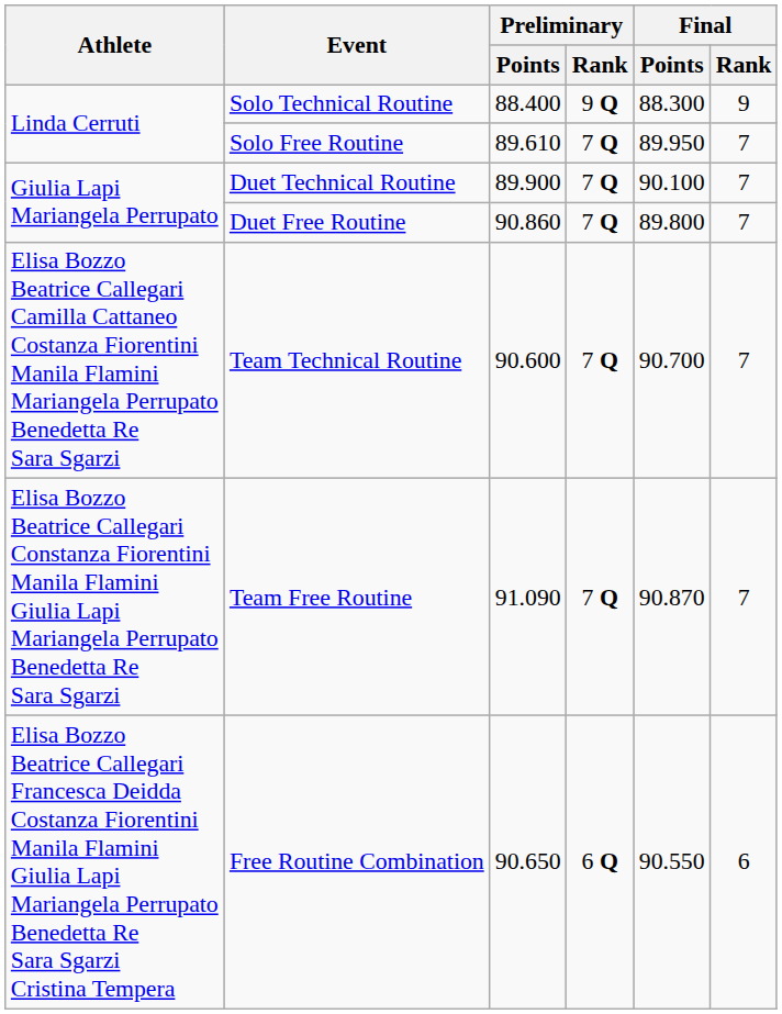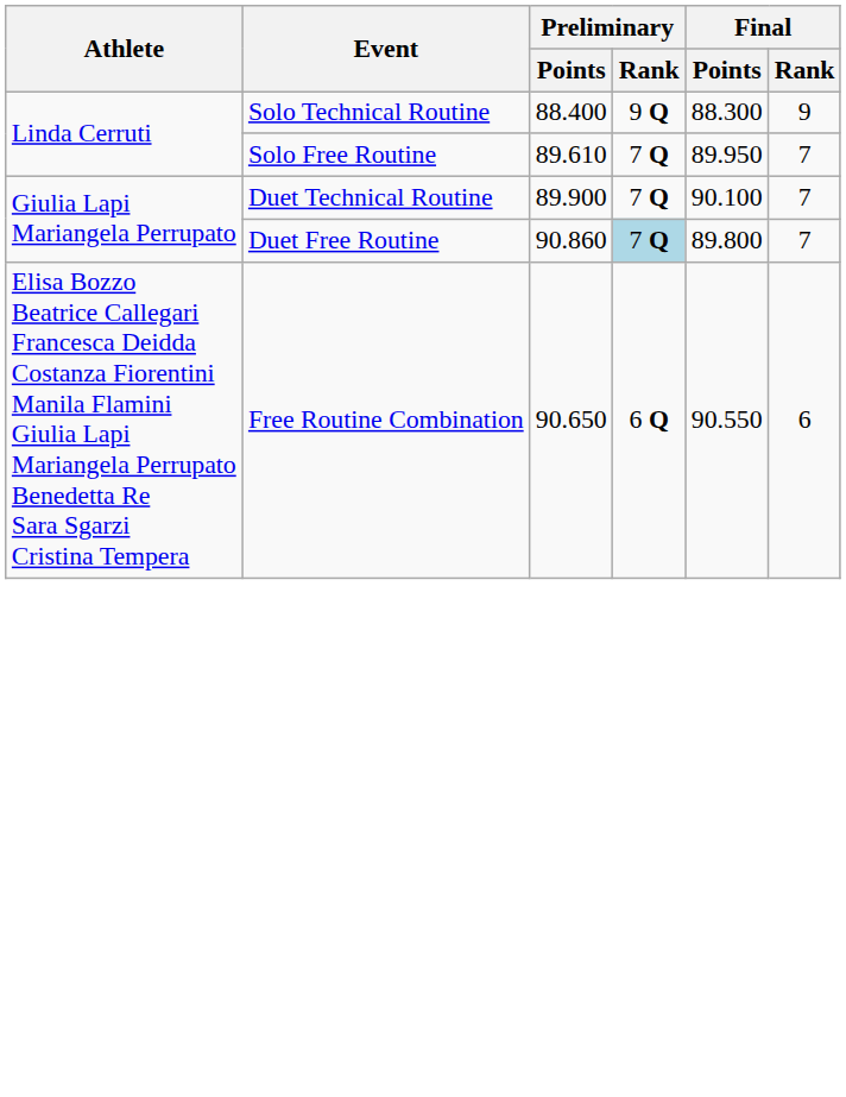 <table class=wikitable style="font-size:90%">
 <tr>
 <th rowspan="2">Athlete</th>
 <th rowspan="2">Event</th>
 <th colspan="2">Preliminary</th>
 <th colspan="2">Final</th>
 </tr>
 <tr>
 <th>Points</th>
 <th>Rank</th>
 <th>Points</th>
 <th>Rank</th>
 </tr>
 <tr>
 <td rowspan="2"><a href='#'>Linda Cerruti</a></td>
 <td><a href='#'>Solo Technical Routine</a></td>
 <td align=center>88.400</td>
 <td align=center>9 <strong>Q</strong></td>
 <td align=center>88.300</td>
 <td align=center>9</td>
 </tr>
 <tr>
 <td><a href='#'>Solo Free Routine</a></td>
 <td align=center>89.610</td>
 <td align=center>7 <strong>Q</strong></td>
 <td align=center>89.950</td>
 <td align=center>7</td>
 </tr>
 <tr>
 <td rowspan="2"><a href='#'>Giulia Lapi</a><br><a href='#'>Mariangela Perrupato</a></td>
 <td><a href='#'>Duet Technical Routine</a></td>
 <td align=center>89.900</td>
 <td align=center>7 <strong>Q</strong></td>
 <td align=center>90.100</td>
 <td align=center>7</td>
 </tr>
 <tr>
 <td><a href='#'>Duet Free Routine</a></td>
 <td align=center>90.860</td>
-<td align=center>7 <strong>Q</strong></td>
+<td align=center style="background: lightblue;">7 <strong>Q</strong></td>
 <td align=center>89.800</td>
-<td align=center>7</td>
-</tr>
-<tr>
-<td rowspan="1"><a href='#'>Elisa Bozzo</a><br><a href='#'>Beatrice Callegari</a><br><a href='#'>Camilla Cattaneo</a><br><a href='#'>Costanza Fiorentini</a><br><a href='#'>Manila Flamini</a><br><a href='#'>Mariangela Perrupato</a><br><a href='#'>Benedetta Re</a><br><a href='#'>Sara Sgarzi</a></td>
-<td><a href='#'>Team Technical Routine</a></td>
-<td align=center>90.600</td>
-<td align=center>7 <strong>Q</strong></td>
-<td align=center>90.700</td>
-<td align=center>7</td>
-</tr>
-<tr>
-<td rowspan="1"><a href='#'>Elisa Bozzo</a><br><a href='#'>Beatrice Callegari</a><br><a href='#'>Constanza Fiorentini</a><br><a href='#'>Manila Flamini</a><br><a href='#'>Giulia Lapi</a><br><a href='#'>Mariangela Perrupato</a><br><a href='#'>Benedetta Re</a><br><a href='#'>Sara Sgarzi</a></td>
-<td><a href='#'>Team Free Routine</a></td>
-<td align=center>91.090</td>
-<td align=center>7 <strong>Q</strong></td>
-<td align=center>90.870</td>
 <td align=center>7</td>
 </tr>
 <tr>
 <td rowspan="1"><a href='#'>Elisa Bozzo</a><br><a href='#'>Beatrice Callegari</a><br><a href='#'>Francesca Deidda</a><br><a href='#'>Costanza Fiorentini</a><br><a href='#'>Manila Flamini</a><br><a href='#'>Giulia Lapi</a><br><a href='#'>Mariangela Perrupato</a><br><a href='#'>Benedetta Re</a><br><a href='#'>Sara Sgarzi</a><br><a href='#'>Cristina Tempera</a></td>
 <td><a href='#'>Free Routine Combination</a></td>
 <td align=center>90.650</td>
 <td align=center>6 <strong>Q</strong></td>
 <td align=center>90.550</td>
 <td align=center>6</td>
 </tr>
 </table>
